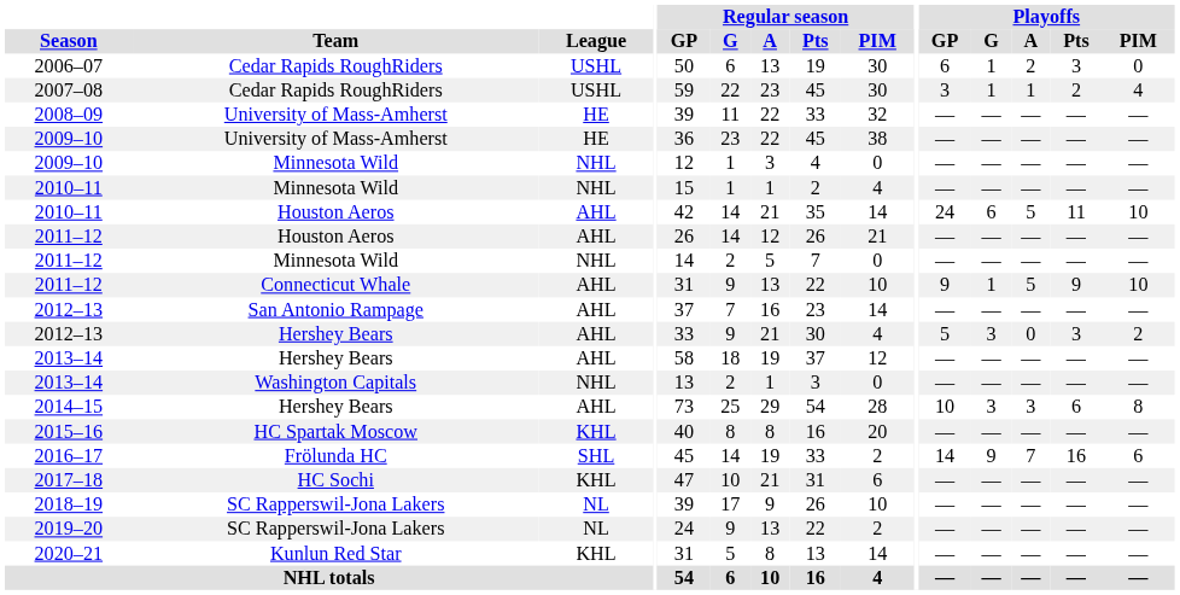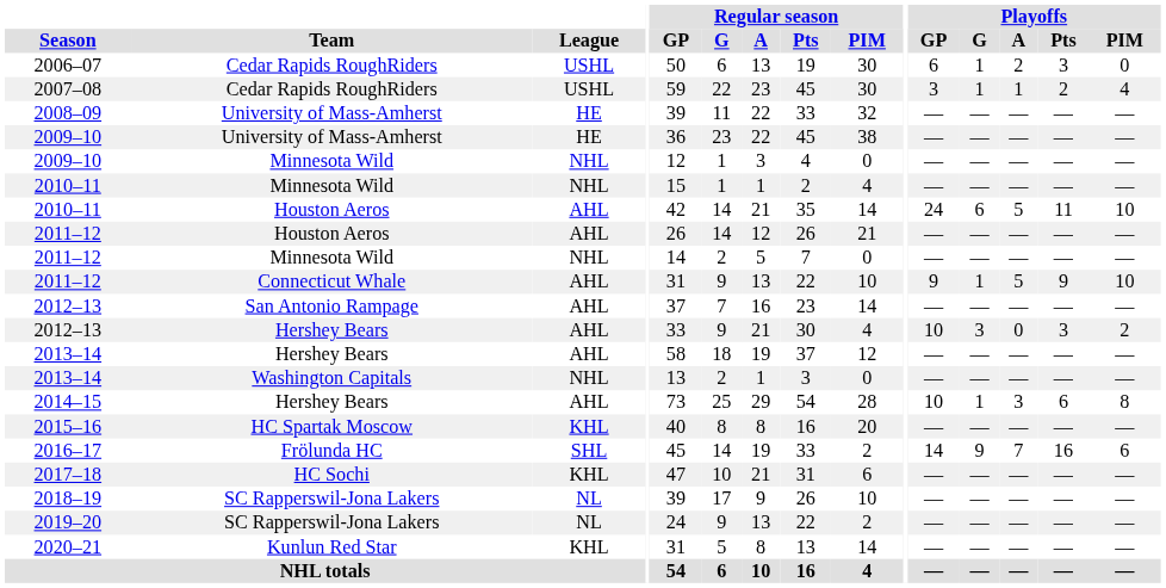 <table border="0" cellpadding="1" cellspacing="0" style="text-align:center; width:60em">
 <tr bgcolor="#e0e0e0">
 <th colspan="3" bgcolor="#ffffff"></th>
 <th rowspan="99" bgcolor="#ffffff"></th>
 <th colspan="5"><a href='#'>Regular season</a></th>
 <th rowspan="99" bgcolor="#ffffff"></th>
 <th colspan="5"><a href='#'>Playoffs</a></th>
 </tr>
 <tr bgcolor="#e0e0e0">
 <th><a href='#'>Season</a></th>
 <th>Team</th>
 <th>League</th>
 <th>GP</th>
 <th><a href='#'>G</a></th>
 <th><a href='#'>A</a></th>
 <th><a href='#'>Pts</a></th>
 <th><a href='#'>PIM</a></th>
 <th>GP</th>
 <th>G</th>
 <th>A</th>
 <th>Pts</th>
 <th>PIM</th>
 </tr>
 <tr ALIGN="center">
 <td>2006–07</td>
 <td><a href='#'>Cedar Rapids RoughRiders</a></td>
 <td><a href='#'>USHL</a></td>
 <td>50</td>
 <td>6</td>
 <td>13</td>
 <td>19</td>
 <td>30</td>
 <td>6</td>
 <td>1</td>
 <td>2</td>
 <td>3</td>
 <td>0</td>
 </tr>
 <tr ALIGN="center" bgcolor="#f0f0f0">
 <td>2007–08</td>
 <td>Cedar Rapids RoughRiders</td>
 <td>USHL</td>
 <td>59</td>
 <td>22</td>
 <td>23</td>
 <td>45</td>
 <td>30</td>
 <td>3</td>
 <td>1</td>
 <td>1</td>
 <td>2</td>
 <td>4</td>
 </tr>
 <tr ALIGN="center">
 <td><a href='#'>2008–09</a></td>
 <td><a href='#'>University of Mass-Amherst</a></td>
 <td><a href='#'>HE</a></td>
 <td>39</td>
 <td>11</td>
 <td>22</td>
 <td>33</td>
 <td>32</td>
 <td>—</td>
 <td>—</td>
 <td>—</td>
 <td>—</td>
 <td>—</td>
 </tr>
 <tr ALIGN="center" bgcolor="#f0f0f0">
 <td><a href='#'>2009–10</a></td>
 <td>University of Mass-Amherst</td>
 <td>HE</td>
 <td>36</td>
 <td>23</td>
 <td>22</td>
 <td>45</td>
 <td>38</td>
 <td>—</td>
 <td>—</td>
 <td>—</td>
 <td>—</td>
 <td>—</td>
 </tr>
 <tr ALIGN="center">
 <td><a href='#'>2009–10</a></td>
 <td><a href='#'>Minnesota Wild</a></td>
 <td><a href='#'>NHL</a></td>
 <td>12</td>
 <td>1</td>
 <td>3</td>
 <td>4</td>
 <td>0</td>
 <td>—</td>
 <td>—</td>
 <td>—</td>
 <td>—</td>
 <td>—</td>
 </tr>
 <tr ALIGN="center" bgcolor="#f0f0f0">
 <td><a href='#'>2010–11</a></td>
 <td>Minnesota Wild</td>
 <td>NHL</td>
 <td>15</td>
 <td>1</td>
 <td>1</td>
 <td>2</td>
 <td>4</td>
 <td>—</td>
 <td>—</td>
 <td>—</td>
 <td>—</td>
 <td>—</td>
 </tr>
 <tr ALIGN="center">
 <td><a href='#'>2010–11</a></td>
 <td><a href='#'>Houston Aeros</a></td>
 <td><a href='#'>AHL</a></td>
 <td>42</td>
 <td>14</td>
 <td>21</td>
 <td>35</td>
 <td>14</td>
 <td>24</td>
 <td>6</td>
 <td>5</td>
 <td>11</td>
 <td>10</td>
 </tr>
 <tr ALIGN="center" bgcolor="#f0f0f0">
 <td><a href='#'>2011–12</a></td>
 <td>Houston Aeros</td>
 <td>AHL</td>
 <td>26</td>
 <td>14</td>
 <td>12</td>
 <td>26</td>
 <td>21</td>
 <td>—</td>
 <td>—</td>
 <td>—</td>
 <td>—</td>
 <td>—</td>
 </tr>
 <tr ALIGN="center">
 <td><a href='#'>2011–12</a></td>
 <td>Minnesota Wild</td>
 <td>NHL</td>
 <td>14</td>
 <td>2</td>
 <td>5</td>
 <td>7</td>
 <td>0</td>
 <td>—</td>
 <td>—</td>
 <td>—</td>
 <td>—</td>
 <td>—</td>
 </tr>
 <tr ALIGN="center" bgcolor="#f0f0f0">
 <td><a href='#'>2011–12</a></td>
 <td><a href='#'>Connecticut Whale</a></td>
 <td>AHL</td>
 <td>31</td>
 <td>9</td>
 <td>13</td>
 <td>22</td>
 <td>10</td>
 <td>9</td>
 <td>1</td>
 <td>5</td>
 <td>9</td>
 <td>10</td>
 </tr>
 <tr ALIGN="center">
 <td><a href='#'>2012–13</a></td>
 <td><a href='#'>San Antonio Rampage</a></td>
 <td>AHL</td>
 <td>37</td>
 <td>7</td>
 <td>16</td>
 <td>23</td>
 <td>14</td>
 <td>—</td>
 <td>—</td>
 <td>—</td>
 <td>—</td>
 <td>—</td>
 </tr>
 <tr ALIGN="center" bgcolor="#f0f0f0">
 <td>2012–13</td>
 <td><a href='#'>Hershey Bears</a></td>
 <td>AHL</td>
 <td>33</td>
 <td>9</td>
 <td>21</td>
 <td>30</td>
 <td>4</td>
-<td>5</td>
+<td>10</td>
 <td>3</td>
 <td>0</td>
 <td>3</td>
 <td>2</td>
 </tr>
 <tr ALIGN="center">
 <td><a href='#'>2013–14</a></td>
 <td>Hershey Bears</td>
 <td>AHL</td>
 <td>58</td>
 <td>18</td>
 <td>19</td>
 <td>37</td>
 <td>12</td>
 <td>—</td>
 <td>—</td>
 <td>—</td>
 <td>—</td>
 <td>—</td>
 </tr>
 <tr ALIGN="center" bgcolor="#f0f0f0">
 <td><a href='#'>2013–14</a></td>
 <td><a href='#'>Washington Capitals</a></td>
 <td>NHL</td>
 <td>13</td>
 <td>2</td>
 <td>1</td>
 <td>3</td>
 <td>0</td>
 <td>—</td>
 <td>—</td>
 <td>—</td>
 <td>—</td>
 <td>—</td>
 </tr>
 <tr ALIGN="center">
 <td><a href='#'>2014–15</a></td>
 <td>Hershey Bears</td>
 <td>AHL</td>
 <td>73</td>
 <td>25</td>
 <td>29</td>
 <td>54</td>
 <td>28</td>
 <td>10</td>
-<td>3</td>
+<td>1</td>
 <td>3</td>
 <td>6</td>
 <td>8</td>
 </tr>
 <tr ALIGN="center" bgcolor="#f0f0f0">
 <td><a href='#'>2015–16</a></td>
 <td><a href='#'>HC Spartak Moscow</a></td>
 <td><a href='#'>KHL</a></td>
 <td>40</td>
 <td>8</td>
 <td>8</td>
 <td>16</td>
 <td>20</td>
 <td>—</td>
 <td>—</td>
 <td>—</td>
 <td>—</td>
 <td>—</td>
 </tr>
 <tr ALIGN="center">
 <td><a href='#'>2016–17</a></td>
 <td><a href='#'>Frölunda HC</a></td>
 <td><a href='#'>SHL</a></td>
 <td>45</td>
 <td>14</td>
 <td>19</td>
 <td>33</td>
 <td>2</td>
 <td>14</td>
 <td>9</td>
 <td>7</td>
 <td>16</td>
 <td>6</td>
 </tr>
 <tr ALIGN="center" bgcolor="#f0f0f0">
 <td><a href='#'>2017–18</a></td>
 <td><a href='#'>HC Sochi</a></td>
 <td>KHL</td>
 <td>47</td>
 <td>10</td>
 <td>21</td>
 <td>31</td>
 <td>6</td>
 <td>—</td>
 <td>—</td>
 <td>—</td>
 <td>—</td>
 <td>—</td>
 </tr>
 <tr ALIGN="center">
 <td><a href='#'>2018–19</a></td>
 <td><a href='#'>SC Rapperswil-Jona Lakers</a></td>
 <td><a href='#'>NL</a></td>
 <td>39</td>
 <td>17</td>
 <td>9</td>
 <td>26</td>
 <td>10</td>
 <td>—</td>
 <td>—</td>
 <td>—</td>
 <td>—</td>
 <td>—</td>
 </tr>
 <tr ALIGN="center"  bgcolor="#f0f0f0">
 <td><a href='#'>2019–20</a></td>
 <td>SC Rapperswil-Jona Lakers</td>
 <td>NL</td>
 <td>24</td>
 <td>9</td>
 <td>13</td>
 <td>22</td>
 <td>2</td>
 <td>—</td>
 <td>—</td>
 <td>—</td>
 <td>—</td>
 <td>—</td>
 </tr>
 <tr ALIGN="center">
 <td><a href='#'>2020–21</a></td>
 <td><a href='#'>Kunlun Red Star</a></td>
 <td>KHL</td>
 <td>31</td>
 <td>5</td>
 <td>8</td>
 <td>13</td>
 <td>14</td>
 <td>—</td>
 <td>—</td>
 <td>—</td>
 <td>—</td>
 <td>—</td>
 </tr>
 <tr bgcolor="#e0e0e0">
 <th colspan="3">NHL totals</th>
 <th>54</th>
 <th>6</th>
 <th>10</th>
 <th>16</th>
 <th>4</th>
 <th>—</th>
 <th>—</th>
 <th>—</th>
 <th>—</th>
 <th>—</th>
 </tr>
 </table>
